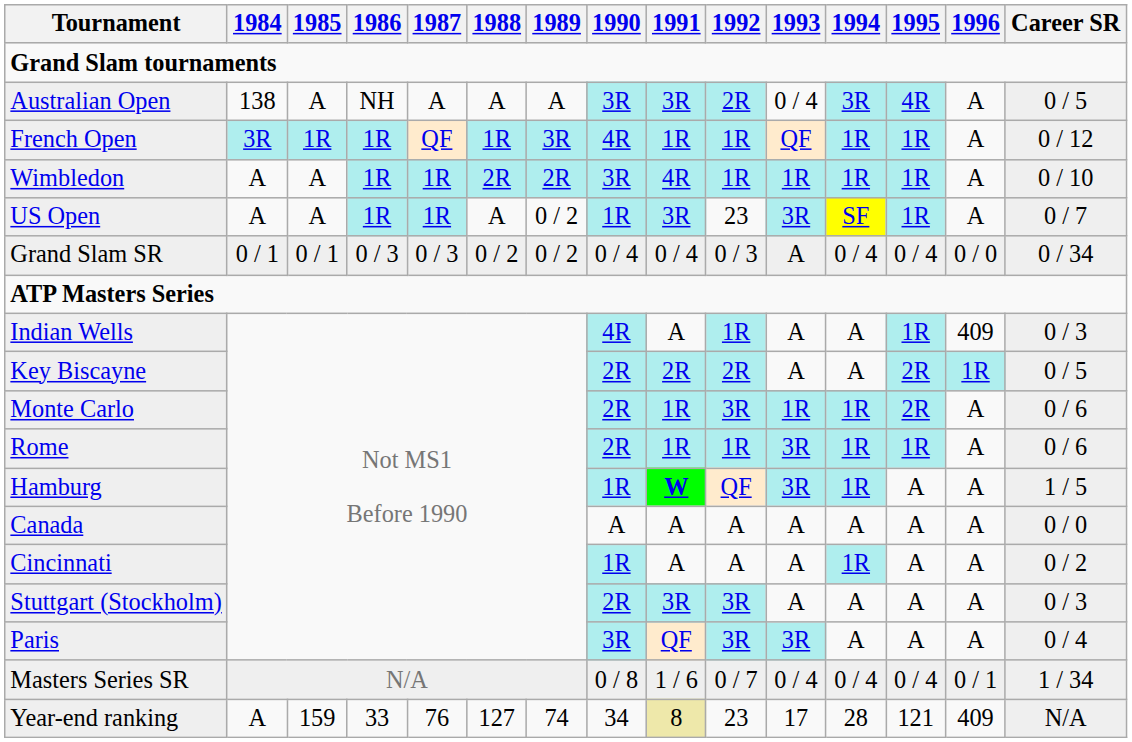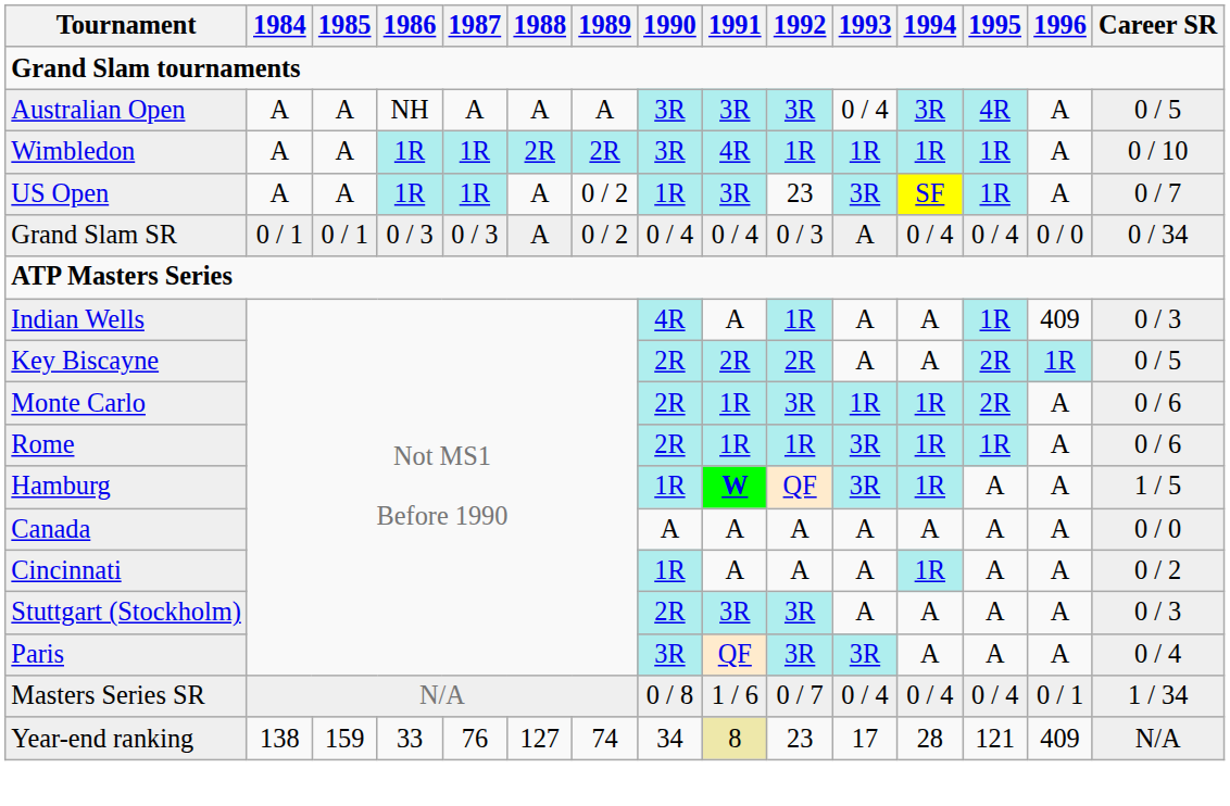 <table class="wikitable">
 <tr>
 <th>Tournament</th>
 <th><a href='#'>1984</a></th>
 <th><a href='#'>1985</a></th>
 <th><a href='#'>1986</a></th>
 <th><a href='#'>1987</a></th>
 <th><a href='#'>1988</a></th>
 <th><a href='#'>1989</a></th>
 <th><a href='#'>1990</a></th>
 <th><a href='#'>1991</a></th>
 <th><a href='#'>1992</a></th>
 <th><a href='#'>1993</a></th>
 <th><a href='#'>1994</a></th>
 <th><a href='#'>1995</a></th>
 <th><a href='#'>1996</a></th>
 <th>Career SR</th>
 </tr>
 <tr>
 <td colspan="15"><strong>Grand Slam tournaments</strong></td>
 </tr>
 <tr>
 <td bgcolor="#efefef"><a href='#'>Australian Open</a></td>
-<td align="center">138</td>
+<td align="center">A</td>
 <td align="center">A</td>
 <td align="center">NH</td>
 <td align="center">A</td>
 <td align="center">A</td>
 <td align="center">A</td>
 <td align="center" style="background:#afeeee;"><a href='#'>3R</a></td>
 <td align="center" style="background:#afeeee;"><a href='#'>3R</a></td>
-<td align="center" style="background:#afeeee;"><a href='#'>2R</a></td>
+<td align="center" style="background:#afeeee;"><a href='#'>3R</a></td>
 <td align="center">0 / 4</td>
 <td align="center" style="background:#afeeee;"><a href='#'>3R</a></td>
 <td align="center" style="background:#afeeee;"><a href='#'>4R</a></td>
 <td align="center">A</td>
 <td align="center" style="background:#EFEFEF;">0 / 5</td>
-</tr>
-<tr>
-<td bgcolor="#efefef"><a href='#'>French Open</a></td>
-<td align="center" style="background:#afeeee;"><a href='#'>3R</a></td>
-<td align="center" style="background:#afeeee;"><a href='#'>1R</a></td>
-<td align="center" style="background:#afeeee;"><a href='#'>1R</a></td>
-<td align="center" style="background:#ffebcd;"><a href='#'>QF</a></td>
-<td align="center" style="background:#afeeee;"><a href='#'>1R</a></td>
-<td align="center" style="background:#afeeee;"><a href='#'>3R</a></td>
-<td align="center" style="background:#afeeee;"><a href='#'>4R</a></td>
-<td align="center" style="background:#afeeee;"><a href='#'>1R</a></td>
-<td align="center" style="background:#afeeee;"><a href='#'>1R</a></td>
-<td align="center" style="background:#ffebcd;"><a href='#'>QF</a></td>
-<td align="center" style="background:#afeeee;"><a href='#'>1R</a></td>
-<td align="center" style="background:#afeeee;"><a href='#'>1R</a></td>
-<td align="center">A</td>
-<td align="center" style="background:#EFEFEF;">0 / 12</td>
 </tr>
 <tr>
 <td bgcolor="#efefef"><a href='#'>Wimbledon</a></td>
 <td align="center">A</td>
 <td align="center">A</td>
 <td align="center" style="background:#afeeee;"><a href='#'>1R</a></td>
 <td align="center" style="background:#afeeee;"><a href='#'>1R</a></td>
 <td align="center" style="background:#afeeee;"><a href='#'>2R</a></td>
 <td align="center" style="background:#afeeee;"><a href='#'>2R</a></td>
 <td align="center" style="background:#afeeee;"><a href='#'>3R</a></td>
 <td align="center" style="background:#afeeee;"><a href='#'>4R</a></td>
 <td align="center" style="background:#afeeee;"><a href='#'>1R</a></td>
 <td align="center" style="background:#afeeee;"><a href='#'>1R</a></td>
 <td align="center" style="background:#afeeee;"><a href='#'>1R</a></td>
 <td align="center" style="background:#afeeee;"><a href='#'>1R</a></td>
 <td align="center">A</td>
 <td align="center" style="background:#EFEFEF;">0 / 10</td>
 </tr>
 <tr>
 <td bgcolor="#efefef"><a href='#'>US Open</a></td>
 <td align="center">A</td>
 <td align="center">A</td>
 <td align="center" style="background:#afeeee;"><a href='#'>1R</a></td>
 <td align="center" style="background:#afeeee;"><a href='#'>1R</a></td>
 <td align="center">A</td>
 <td align="center">0 / 2</td>
 <td align="center" style="background:#afeeee;"><a href='#'>1R</a></td>
 <td align="center" style="background:#afeeee;"><a href='#'>3R</a></td>
 <td align="center">23</td>
 <td align="center" style="background:#afeeee;"><a href='#'>3R</a></td>
 <td align="center" style="background:yellow;"><a href='#'>SF</a></td>
 <td align="center" style="background:#afeeee;"><a href='#'>1R</a></td>
 <td align="center">A</td>
 <td align="center" style="background:#EFEFEF;">0 / 7</td>
 </tr>
 <tr bgcolor="#efefef">
 <td>Grand Slam SR</td>
 <td align="center">0 / 1</td>
 <td align="center">0 / 1</td>
 <td align="center">0 / 3</td>
 <td align="center">0 / 3</td>
-<td align="center">0 / 2</td>
+<td align="center">A</td>
 <td align="center">0 / 2</td>
 <td align="center">0 / 4</td>
 <td align="center">0 / 4</td>
 <td align="center">0 / 3</td>
 <td align="center">A</td>
 <td align="center">0 / 4</td>
 <td align="center">0 / 4</td>
 <td align="center">0 / 0</td>
 <td align="center">0 / 34</td>
 </tr>
 <tr>
 <td colspan="15"><strong>ATP Masters Series</strong></td>
 </tr>
 <tr>
 <td style="background:#EFEFEF;"><a href='#'>Indian Wells</a></td>
 <td align="center" colspan="6" rowspan="9" style="color:#767676;">Not MS1<br><br>Before 1990</td>
 <td align="center" style="background:#afeeee;"><a href='#'>4R</a></td>
 <td align="center">A</td>
 <td align="center" style="background:#afeeee;"><a href='#'>1R</a></td>
 <td align="center">A</td>
 <td align="center">A</td>
 <td align="center" style="background:#afeeee;"><a href='#'>1R</a></td>
 <td align="center">409</td>
 <td align="center" style="background:#EFEFEF;">0 / 3</td>
 </tr>
 <tr>
 <td style="background:#EFEFEF;"><a href='#'>Key Biscayne</a></td>
 <td align="center" style="background:#afeeee;"><a href='#'>2R</a></td>
 <td align="center" style="background:#afeeee;"><a href='#'>2R</a></td>
 <td align="center" style="background:#afeeee;"><a href='#'>2R</a></td>
 <td align="center">A</td>
 <td align="center">A</td>
 <td align="center" style="background:#afeeee;"><a href='#'>2R</a></td>
 <td align="center" style="background:#afeeee;"><a href='#'>1R</a></td>
 <td align="center" style="background:#EFEFEF;">0 / 5</td>
 </tr>
 <tr>
 <td style="background:#EFEFEF;"><a href='#'>Monte Carlo</a></td>
 <td align="center" style="background:#afeeee;"><a href='#'>2R</a></td>
 <td align="center" style="background:#afeeee;"><a href='#'>1R</a></td>
 <td align="center" style="background:#afeeee;"><a href='#'>3R</a></td>
 <td align="center" style="background:#afeeee;"><a href='#'>1R</a></td>
 <td align="center" style="background:#afeeee;"><a href='#'>1R</a></td>
 <td align="center" style="background:#afeeee;"><a href='#'>2R</a></td>
 <td align="center">A</td>
 <td align="center" style="background:#EFEFEF;">0 / 6</td>
 </tr>
 <tr>
 <td style="background:#EFEFEF;"><a href='#'>Rome</a></td>
 <td align="center" style="background:#afeeee;"><a href='#'>2R</a></td>
 <td align="center" style="background:#afeeee;"><a href='#'>1R</a></td>
 <td align="center" style="background:#afeeee;"><a href='#'>1R</a></td>
 <td align="center" style="background:#afeeee;"><a href='#'>3R</a></td>
 <td align="center" style="background:#afeeee;"><a href='#'>1R</a></td>
 <td align="center" style="background:#afeeee;"><a href='#'>1R</a></td>
 <td align="center">A</td>
 <td align="center" style="background:#EFEFEF;">0 / 6</td>
 </tr>
 <tr>
 <td style="background:#EFEFEF;"><a href='#'>Hamburg</a></td>
 <td align="center" style="background:#afeeee;"><a href='#'>1R</a></td>
 <td align="center" style="background:#00ff00;"><strong><a href='#'>W</a></strong></td>
 <td align="center" style="background:#ffebcd;"><a href='#'>QF</a></td>
 <td align="center" style="background:#afeeee;"><a href='#'>3R</a></td>
 <td align="center" style="background:#afeeee;"><a href='#'>1R</a></td>
 <td align="center">A</td>
 <td align="center">A</td>
 <td align="center" style="background:#EFEFEF;">1 / 5</td>
 </tr>
 <tr>
 <td style="background:#EFEFEF;"><a href='#'>Canada</a></td>
 <td align="center">A</td>
 <td align="center">A</td>
 <td align="center">A</td>
 <td align="center">A</td>
 <td align="center">A</td>
 <td align="center">A</td>
 <td align="center">A</td>
 <td align="center" style="background:#EFEFEF;">0 / 0</td>
 </tr>
 <tr>
 <td style="background:#EFEFEF;"><a href='#'>Cincinnati</a></td>
 <td align="center" style="background:#afeeee;"><a href='#'>1R</a></td>
 <td align="center">A</td>
 <td align="center">A</td>
 <td align="center">A</td>
 <td align="center" style="background:#afeeee;"><a href='#'>1R</a></td>
 <td align="center">A</td>
 <td align="center">A</td>
 <td align="center" style="background:#EFEFEF;">0 / 2</td>
 </tr>
 <tr>
 <td style="background:#EFEFEF;"><a href='#'>Stuttgart (Stockholm)</a></td>
 <td align="center" style="background:#afeeee;"><a href='#'>2R</a></td>
 <td align="center" style="background:#afeeee;"><a href='#'>3R</a></td>
 <td align="center" style="background:#afeeee;"><a href='#'>3R</a></td>
 <td align="center">A</td>
 <td align="center">A</td>
 <td align="center">A</td>
 <td align="center">A</td>
 <td align="center" style="background:#EFEFEF;">0 / 3</td>
 </tr>
 <tr>
 <td style="background:#EFEFEF;"><a href='#'>Paris</a></td>
 <td align="center" style="background:#afeeee;"><a href='#'>3R</a></td>
 <td align="center" style="background:#ffebcd;"><a href='#'>QF</a></td>
 <td align="center" style="background:#afeeee;"><a href='#'>3R</a></td>
 <td align="center" style="background:#afeeee;"><a href='#'>3R</a></td>
 <td align="center">A</td>
 <td align="center">A</td>
 <td align="center">A</td>
 <td align="center" style="background:#EFEFEF;">0 / 4</td>
 </tr>
 <tr bgcolor="#efefef">
 <td>Masters Series SR</td>
 <td align="center" colspan="6" style="color:#767676;">N/A</td>
 <td align="center">0 / 8</td>
 <td align="center">1 / 6</td>
 <td align="center">0 / 7</td>
 <td align="center">0 / 4</td>
 <td align="center">0 / 4</td>
 <td align="center">0 / 4</td>
 <td align="center">0 / 1</td>
 <td align="center">1 / 34</td>
 </tr>
 <tr>
 <td style="background:#EFEFEF;">Year-end ranking</td>
-<td align="center">A</td>
+<td align="center">138</td>
 <td align="center">159</td>
 <td align="center">33</td>
 <td align="center">76</td>
 <td align="center">127</td>
 <td align="center">74</td>
 <td align="center">34</td>
 <td align="center" style="background:#EEE8AA;">8</td>
 <td align="center">23</td>
 <td align="center">17</td>
 <td align="center">28</td>
 <td align="center">121</td>
 <td align="center">409</td>
 <td align="center" style="background:#EFEFEF;">N/A</td>
 </tr>
 </table>
